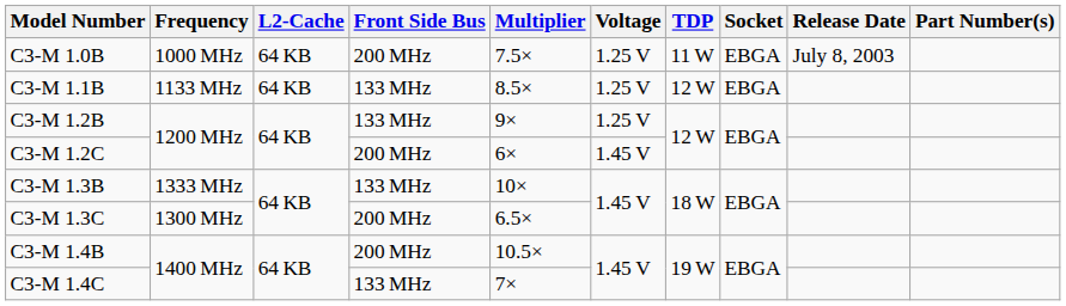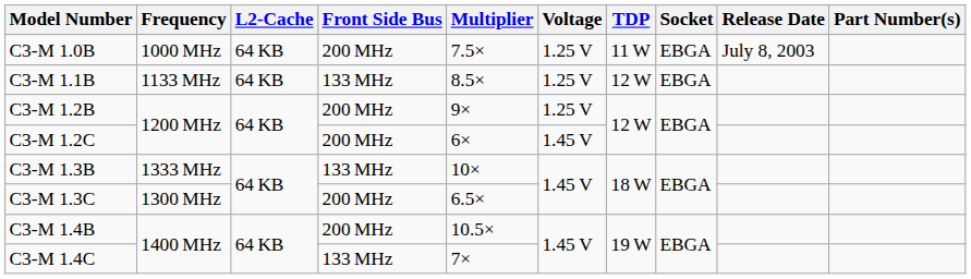 <table class="wikitable">
 <tr>
 <th>Model Number</th>
 <th>Frequency</th>
 <th><a href='#'>L2-Cache</a></th>
 <th><a href='#'>Front Side Bus</a></th>
 <th><a href='#'>Multiplier</a></th>
 <th>Voltage</th>
 <th><a href='#'>TDP</a></th>
 <th>Socket</th>
 <th>Release Date</th>
 <th>Part Number(s)</th>
 </tr>
 <tr>
 <td>C3-M 1.0B</td>
 <td>1000 MHz</td>
 <td>64 KB</td>
 <td>200 MHz</td>
 <td>7.5×</td>
 <td>1.25 V</td>
 <td>11 W</td>
 <td>EBGA</td>
 <td>July 8, 2003</td>
 <td></td>
 </tr>
 <tr>
 <td>C3-M 1.1B</td>
 <td>1133 MHz</td>
 <td>64 KB</td>
 <td>133 MHz</td>
 <td>8.5×</td>
 <td>1.25 V</td>
 <td>12 W</td>
 <td>EBGA</td>
 <td></td>
 <td></td>
 </tr>
 <tr>
 <td>C3-M 1.2B</td>
 <td rowspan=2>1200 MHz</td>
 <td rowspan=2>64 KB</td>
-<td>133 MHz</td>
+<td>200 MHz</td>
 <td>9×</td>
 <td>1.25 V</td>
 <td rowspan=2>12 W</td>
 <td rowspan=2>EBGA</td>
 <td></td>
 <td></td>
 </tr>
 <tr>
 <td>C3-M 1.2C</td>
 <td>200 MHz</td>
 <td>6×</td>
 <td>1.45 V</td>
 <td></td>
 <td></td>
 </tr>
 <tr>
 <td>C3-M 1.3B</td>
 <td>1333 MHz</td>
 <td rowspan=2>64 KB</td>
 <td>133 MHz</td>
 <td>10×</td>
 <td rowspan=2>1.45 V</td>
 <td rowspan=2>18 W</td>
 <td rowspan=2>EBGA</td>
 <td></td>
 <td></td>
 </tr>
 <tr>
 <td>C3-M 1.3C</td>
 <td>1300 MHz</td>
 <td>200 MHz</td>
 <td>6.5×</td>
 <td></td>
 <td></td>
 </tr>
 <tr>
 <td>C3-M 1.4B</td>
 <td rowspan=2>1400 MHz</td>
 <td rowspan=2>64 KB</td>
 <td>200 MHz</td>
 <td>10.5×</td>
 <td rowspan=2>1.45 V</td>
 <td rowspan=2>19 W</td>
 <td rowspan=2>EBGA</td>
 <td></td>
 <td></td>
 </tr>
 <tr>
 <td>C3-M 1.4C</td>
 <td>133 MHz</td>
 <td>7×</td>
 <td></td>
 <td></td>
 </tr>
 </table>
